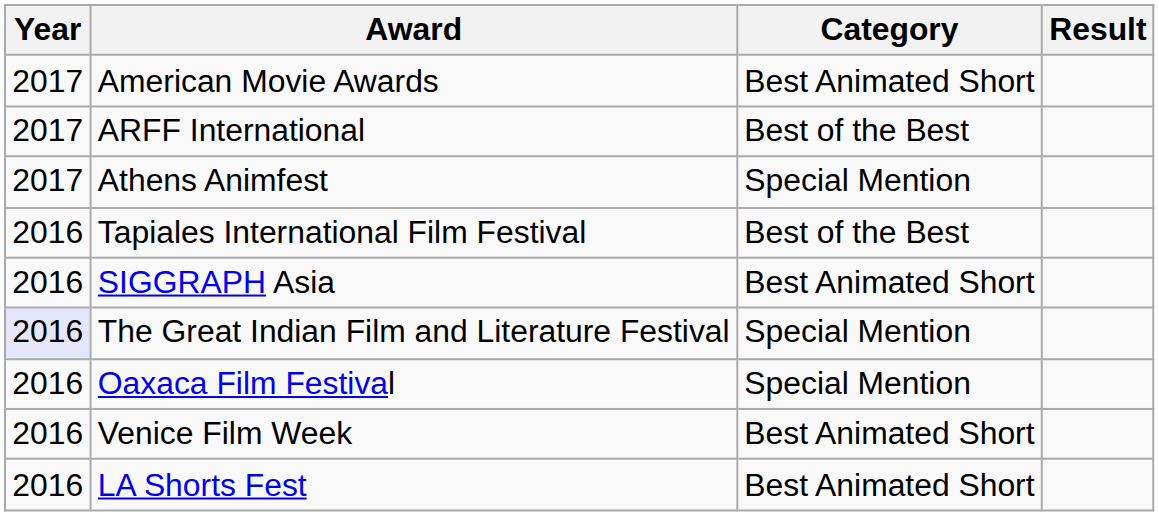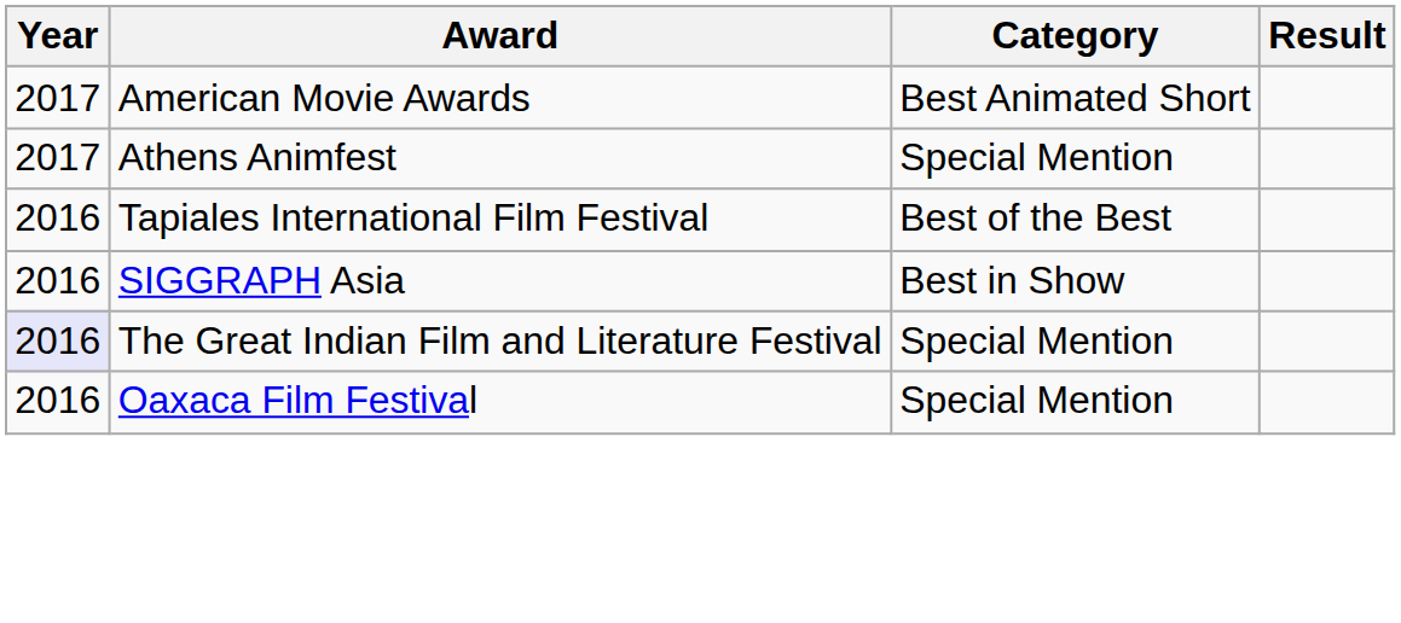 <table class="wikitable">
 <tr>
 <th>Year</th>
 <th>Award</th>
 <th>Category</th>
 <th>Result</th>
 </tr>
 <tr>
 <td>2017</td>
 <td>American Movie Awards</td>
 <td>Best Animated Short</td>
-<td></td>
-</tr>
-<tr>
-<td>2017</td>
-<td>ARFF International</td>
-<td>Best of the Best</td>
 <td></td>
 </tr>
 <tr>
 <td>2017</td>
 <td>Athens Animfest</td>
 <td>Special Mention</td>
 <td></td>
 </tr>
 <tr>
 <td>2016</td>
 <td>Tapiales International Film Festival</td>
 <td>Best of the Best</td>
 <td></td>
 </tr>
 <tr>
 <td>2016</td>
 <td><a href='#'>SIGGRAPH</a> Asia</td>
-<td>Best Animated Short</td>
+<td>Best in Show</td>
 <td></td>
 </tr>
 <tr>
 <td style="background: lavender;">2016</td>
 <td>The Great Indian Film and Literature Festival</td>
 <td>Special Mention</td>
 <td></td>
 </tr>
 <tr>
 <td>2016</td>
 <td><a href='#'>Oaxaca Film Festiva</a>l</td>
 <td>Special Mention</td>
 <td></td>
 </tr>
-<tr>
-<td>2016</td>
-<td>Venice Film Week</td>
-<td>Best Animated Short</td>
-<td></td>
-</tr>
-<tr>
-<td>2016</td>
-<td><a href='#'>LA Shorts Fest</a></td>
-<td>Best Animated Short</td>
-<td></td>
-</tr>
 </table>
